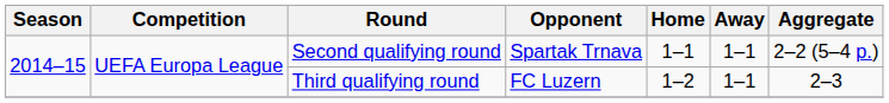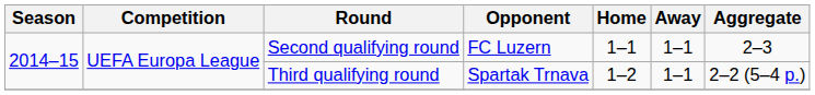 <table class="wikitable">
 <tr>
 <th>Season</th>
 <th>Competition</th>
 <th>Round</th>
 <th>Opponent</th>
 <th>Home</th>
 <th>Away</th>
 <th>Aggregate</th>
 </tr>
 <tr>
 <td rowspan=2><a href='#'>2014–15</a></td>
 <td rowspan=2><a href='#'>UEFA Europa League</a></td>
 <td><a href='#'>Second qualifying round</a></td>
+<td> <a href='#'>FC Luzern</a></td>
+<td align="center">1–1</td>
+<td align="center">1–1</td>
+<td align="center">2–3</td>
+</tr>
+<tr>
+<td><a href='#'>Third qualifying round</a></td>
 <td> <a href='#'>Spartak Trnava</a></td>
-<td align="center">1–1</td>
+<td align="center">1–2</td>
 <td align="center">1–1</td>
 <td align="center">2–2 (5–4 <a href='#'>p.</a>)</td>
 </tr>
 <tr>
-<td><a href='#'>Third qualifying round</a></td>
-<td> <a href='#'>FC Luzern</a></td>
-<td align="center">1–2</td>
-<td align="center">1–1</td>
-<td align="center">2–3</td>
-</tr>
-<tr>
 </tr>
 </table>
